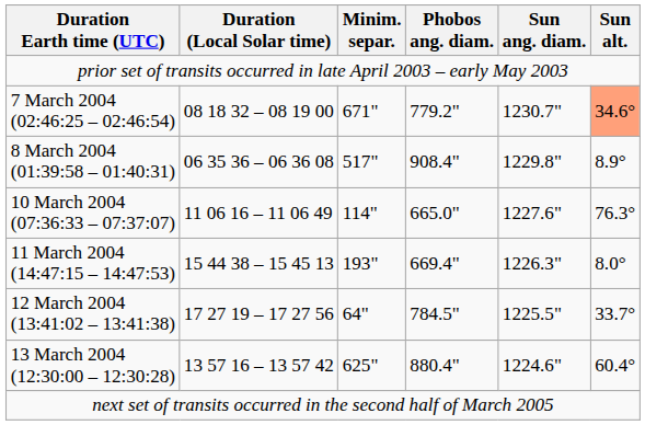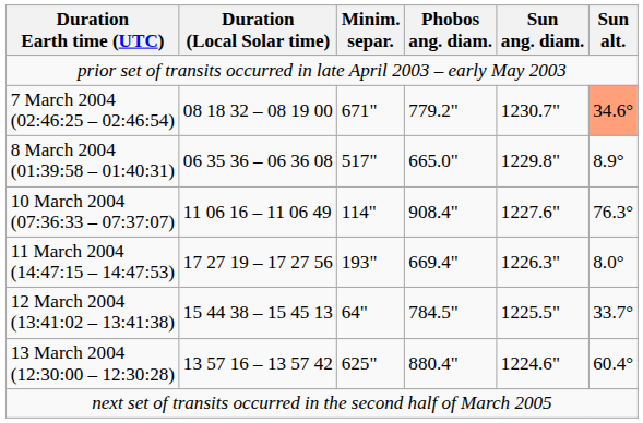 <table class="wikitable" style="margin:1em auto;">
 <tr>
 <th>Duration<br>Earth time (<a href='#'>UTC</a>)</th>
 <th>Duration<br>(Local Solar time)</th>
 <th>Minim.<br>separ.</th>
 <th>Phobos<br>ang. diam.</th>
 <th>Sun<br>ang. diam.</th>
 <th>Sun<br>alt.</th>
 </tr>
 <tr>
 <td colspan="6" align="center"><em>prior set of transits occurred in late April 2003 – early May 2003</em></td>
 </tr>
 <tr>
 <td>7 March 2004<br>(02:46:25 – 02:46:54)</td>
 <td>08 18 32 – 08 19 00</td>
 <td>671"</td>
 <td>779.2"</td>
 <td>1230.7"</td>
 <td style="background: lightsalmon;">34.6°</td>
 </tr>
 <tr>
 <td>8 March 2004<br>(01:39:58 – 01:40:31)</td>
 <td>06 35 36 – 06 36 08</td>
 <td>517"</td>
-<td>908.4"</td>
+<td>665.0"</td>
 <td>1229.8"</td>
 <td>8.9°</td>
 </tr>
 <tr>
 <td>10 March 2004<br>(07:36:33 – 07:37:07)</td>
 <td>11 06 16 – 11 06 49</td>
 <td>114"</td>
-<td>665.0"</td>
+<td>908.4"</td>
 <td>1227.6"</td>
 <td>76.3°</td>
 </tr>
 <tr>
 <td>11 March 2004<br>(14:47:15 – 14:47:53)</td>
-<td>15 44 38 – 15 45 13</td>
+<td>17 27 19 – 17 27 56</td>
 <td>193"</td>
 <td>669.4"</td>
 <td>1226.3"</td>
 <td>8.0°</td>
 </tr>
 <tr>
 <td>12 March 2004<br>(13:41:02 – 13:41:38)</td>
-<td>17 27 19 – 17 27 56</td>
+<td>15 44 38 – 15 45 13</td>
 <td>64"</td>
 <td>784.5"</td>
 <td>1225.5"</td>
 <td>33.7°</td>
 </tr>
 <tr>
 <td>13 March 2004<br>(12:30:00 – 12:30:28)</td>
 <td>13 57 16 – 13 57 42</td>
 <td>625"</td>
 <td>880.4"</td>
 <td>1224.6"</td>
 <td>60.4°</td>
 </tr>
 <tr>
 <td colspan="6" align="center"><em>next set of transits occurred in the second half of March 2005</em></td>
 </tr>
 </table>
